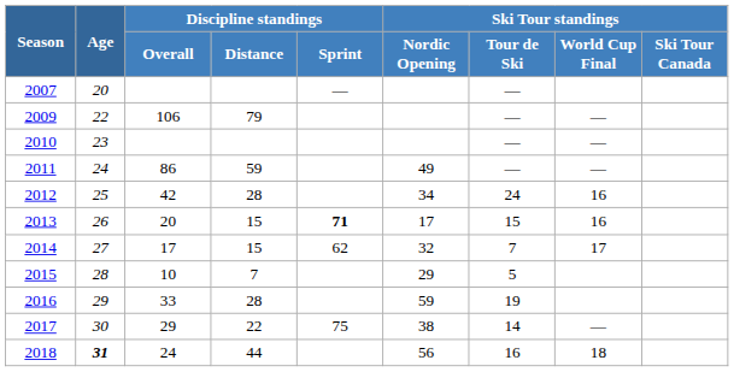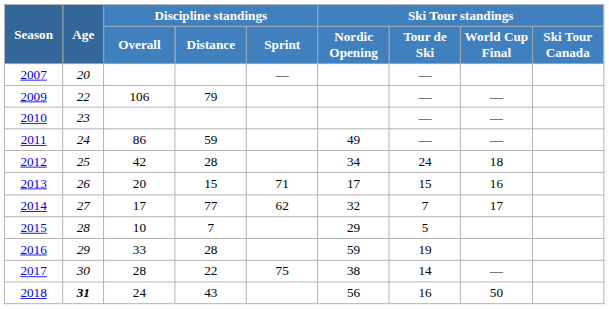 <table class="wikitable" style="font-size:95%; text-align:center; border:grey solid 1px; border-collapse:collapse; background:#ffffff;">
 <tr>
 <th style="background-color:#369; color:white; width:60px;" rowspan="2"> Season </th>
 <th style="background-color:#369; color:white; width:40px;" rowspan="2"> Age </th>
 <th style="background-color:#4180be; color:white;" colspan="3">Discipline standings</th>
 <th style="background-color:#4180be; color:white;" colspan="4">Ski Tour standings</th>
 </tr>
 <tr>
 <th style="background-color:#4180be; color:white; width:75px;">Overall</th>
 <th style="background-color:#4180be; color:white; width:75px;">Distance</th>
 <th style="background-color:#4180be; color:white; width:75px;">Sprint</th>
 <th style="background-color:#4180be; color:white; width:75px;">Nordic<br>Opening</th>
 <th style="background-color:#4180be; color:white; width:75px;">Tour de<br>Ski</th>
 <th style="background-color:#4180be; color:white; width:75px;">World Cup<br>Final</th>
 <th style="background-color:#4180be; color:white; width:75px;">Ski Tour<br>Canada</th>
 </tr>
 <tr>
 <td><a href='#'>2007</a></td>
 <td><em>20</em></td>
 <td></td>
 <td></td>
 <td>—</td>
 <td></td>
 <td>—</td>
 <td></td>
 <td></td>
 </tr>
 <tr>
 <td><a href='#'>2009</a></td>
 <td><em>22</em></td>
 <td>106</td>
 <td>79</td>
 <td></td>
 <td></td>
 <td>—</td>
 <td>—</td>
 <td></td>
 </tr>
 <tr>
 <td><a href='#'>2010</a></td>
 <td><em>23</em></td>
 <td></td>
 <td></td>
 <td></td>
 <td></td>
 <td>—</td>
 <td>—</td>
 <td></td>
 </tr>
 <tr>
 <td><a href='#'>2011</a></td>
 <td><em>24</em></td>
 <td>86</td>
 <td>59</td>
 <td></td>
 <td>49</td>
 <td>—</td>
 <td>—</td>
 <td></td>
 </tr>
 <tr>
 <td><a href='#'>2012</a></td>
 <td><em>25</em></td>
 <td>42</td>
 <td>28</td>
 <td></td>
 <td>34</td>
 <td>24</td>
-<td>16</td>
+<td>18</td>
 <td></td>
 </tr>
 <tr>
 <td><a href='#'>2013</a></td>
 <td><em>26</em></td>
 <td>20</td>
 <td>15</td>
-<td><strong>71</strong></td>
+<td>71</td>
 <td>17</td>
 <td>15</td>
 <td>16</td>
 <td></td>
 </tr>
 <tr>
 <td><a href='#'>2014</a></td>
 <td><em>27</em></td>
 <td>17</td>
-<td>15</td>
+<td>77</td>
 <td>62</td>
 <td>32</td>
 <td>7</td>
 <td>17</td>
 <td></td>
 </tr>
 <tr>
 <td><a href='#'>2015</a></td>
 <td><em>28</em></td>
 <td>10</td>
 <td>7</td>
 <td></td>
 <td>29</td>
 <td>5</td>
 <td></td>
 <td></td>
 </tr>
 <tr>
 <td><a href='#'>2016</a></td>
 <td><em>29</em></td>
 <td>33</td>
 <td>28</td>
 <td></td>
 <td>59</td>
 <td>19</td>
 <td></td>
 <td></td>
 </tr>
 <tr>
 <td><a href='#'>2017</a></td>
 <td><em>30</em></td>
-<td>29</td>
+<td>28</td>
 <td>22</td>
 <td>75</td>
 <td>38</td>
 <td>14</td>
 <td>—</td>
 <td></td>
 </tr>
 <tr>
 <td><a href='#'>2018</a></td>
 <td><strong><em>31</em></strong></td>
 <td>24</td>
-<td>44</td>
+<td>43</td>
 <td></td>
 <td>56</td>
 <td>16</td>
-<td>18</td>
+<td>50</td>
 <td></td>
 </tr>
 </table>
